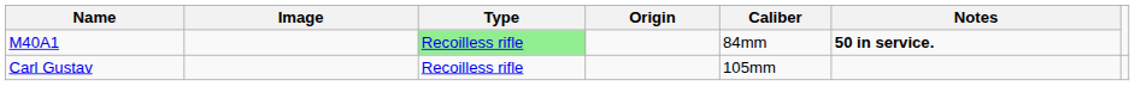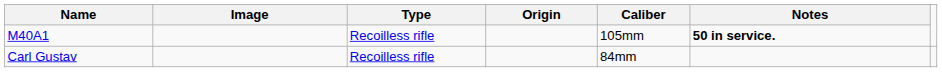 <table class="wikitable" style="width:90%;">
 <tr>
 <th width=16%>Name</th>
 <th width=21%>Image</th>
 <th width=15%>Type</th>
 <th width=12%>Origin</th>
 <th width=10%>Caliber</th>
 <th width=26%>Notes</th>
 </tr>
 <tr>
 <td><a href='#'>M40A1</a></td>
 <td></td>
-<td style="background: lightgreen;"><a href='#'>Recoilless rifle</a></td>
+<td><a href='#'>Recoilless rifle</a></td>
 <td></td>
-<td>84mm</td>
+<td>105mm</td>
 <td><strong>50 in service.</strong></td>
 </tr>
 <tr>
 <td><a href='#'>Carl Gustav</a></td>
 <td></td>
 <td><a href='#'>Recoilless rifle</a></td>
 <td></td>
-<td>105mm</td>
+<td>84mm</td>
 <td></td>
 <td></td>
 </tr>
 </table>
